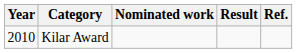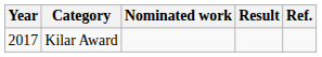 <table class="wikitable">
 <tr>
 <th>Year</th>
 <th>Category</th>
 <th>Nominated work</th>
 <th>Result</th>
 <th>Ref.</th>
 </tr>
 <tr>
-<td>2010</td>
+<td>2017</td>
 <td>Kilar Award</td>
 <td></td>
 <td></td>
 <td align="center"></td>
 </tr>
 </table>
